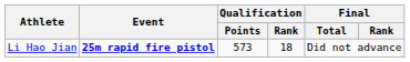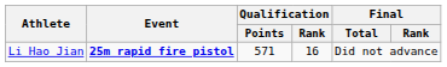 <table class="wikitable" style="font-size:90%">
 <tr>
 <th rowspan="2">Athlete</th>
 <th rowspan="2">Event</th>
 <th colspan=2>Qualification</th>
 <th colspan=2>Final</th>
 </tr>
 <tr style="font-size:95%">
 <th>Points</th>
 <th>Rank</th>
 <th>Total</th>
 <th>Rank</th>
 </tr>
 <tr>
 <td align=left><a href='#'>Li Hao Jian</a></td>
 <td align=left><strong><a href='#'>25m rapid fire pistol</a></strong></td>
-<td align=center>573</td>
-<td align=center>18</td>
+<td align=center>571</td>
+<td align=center>16</td>
 <td align=center colspan=2>Did not advance</td>
 </tr>
 </table>
